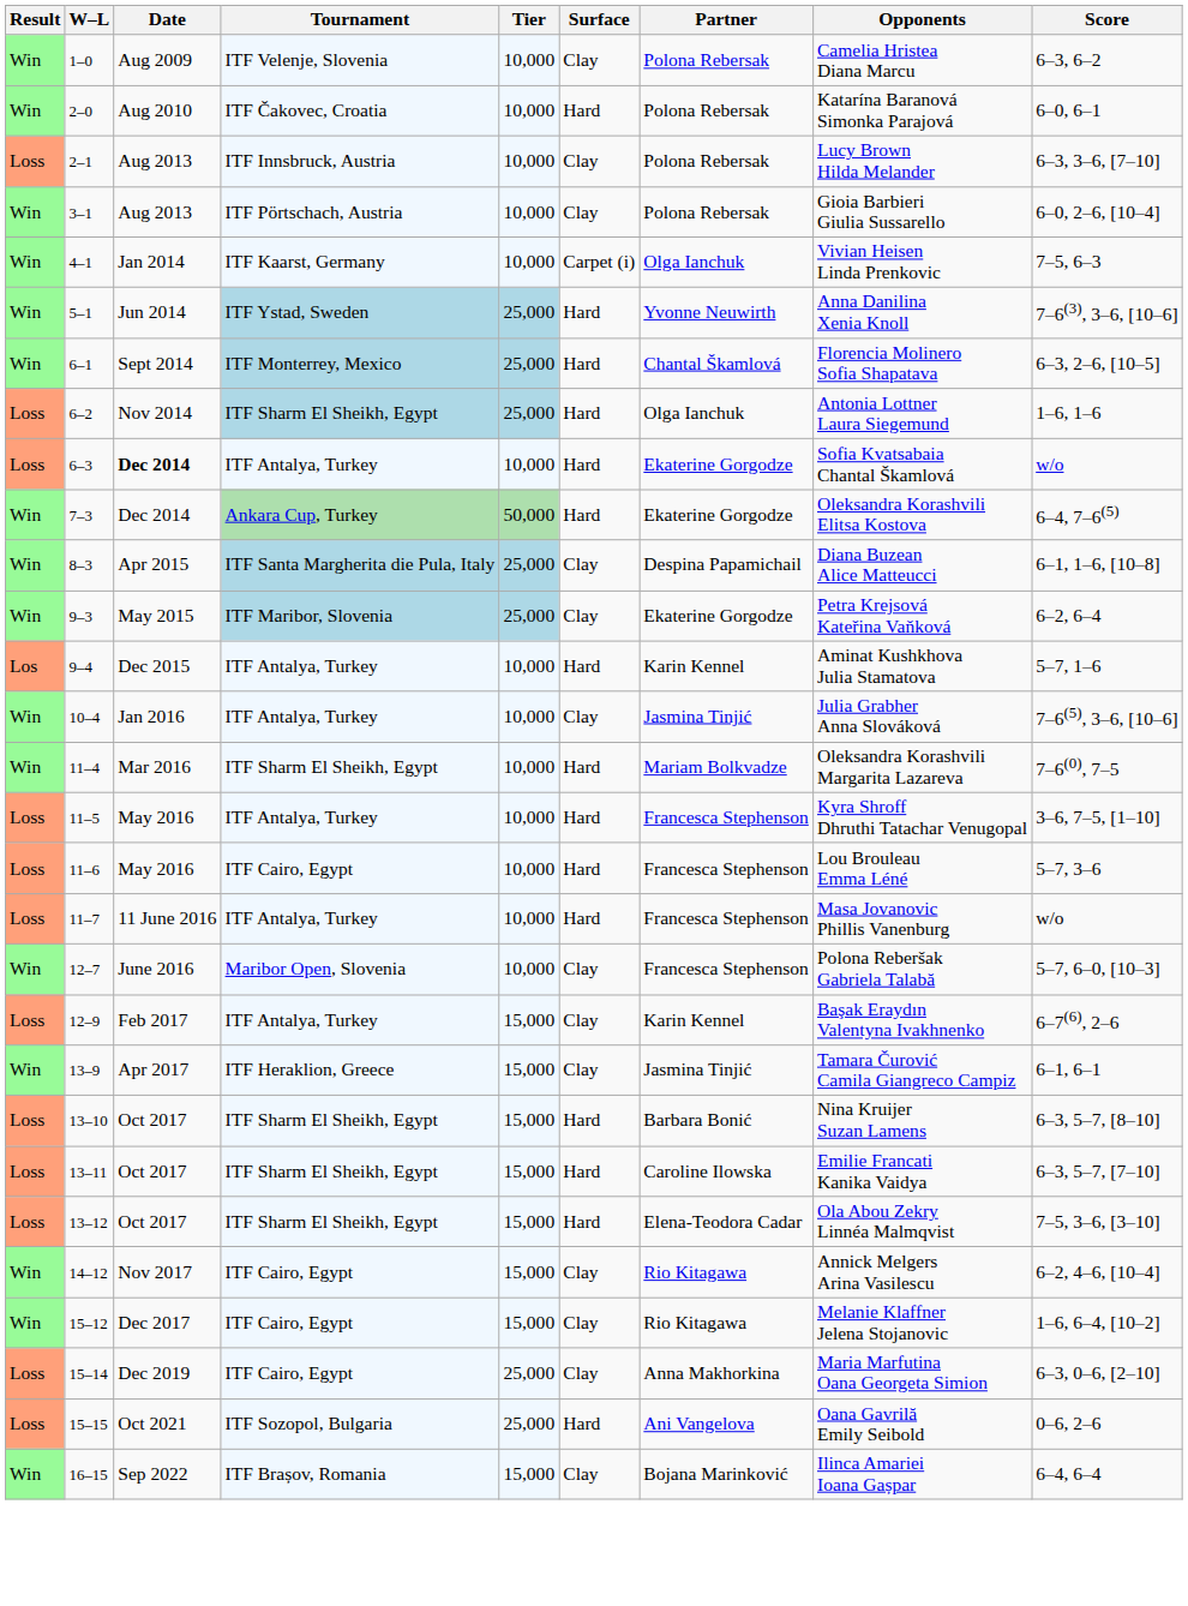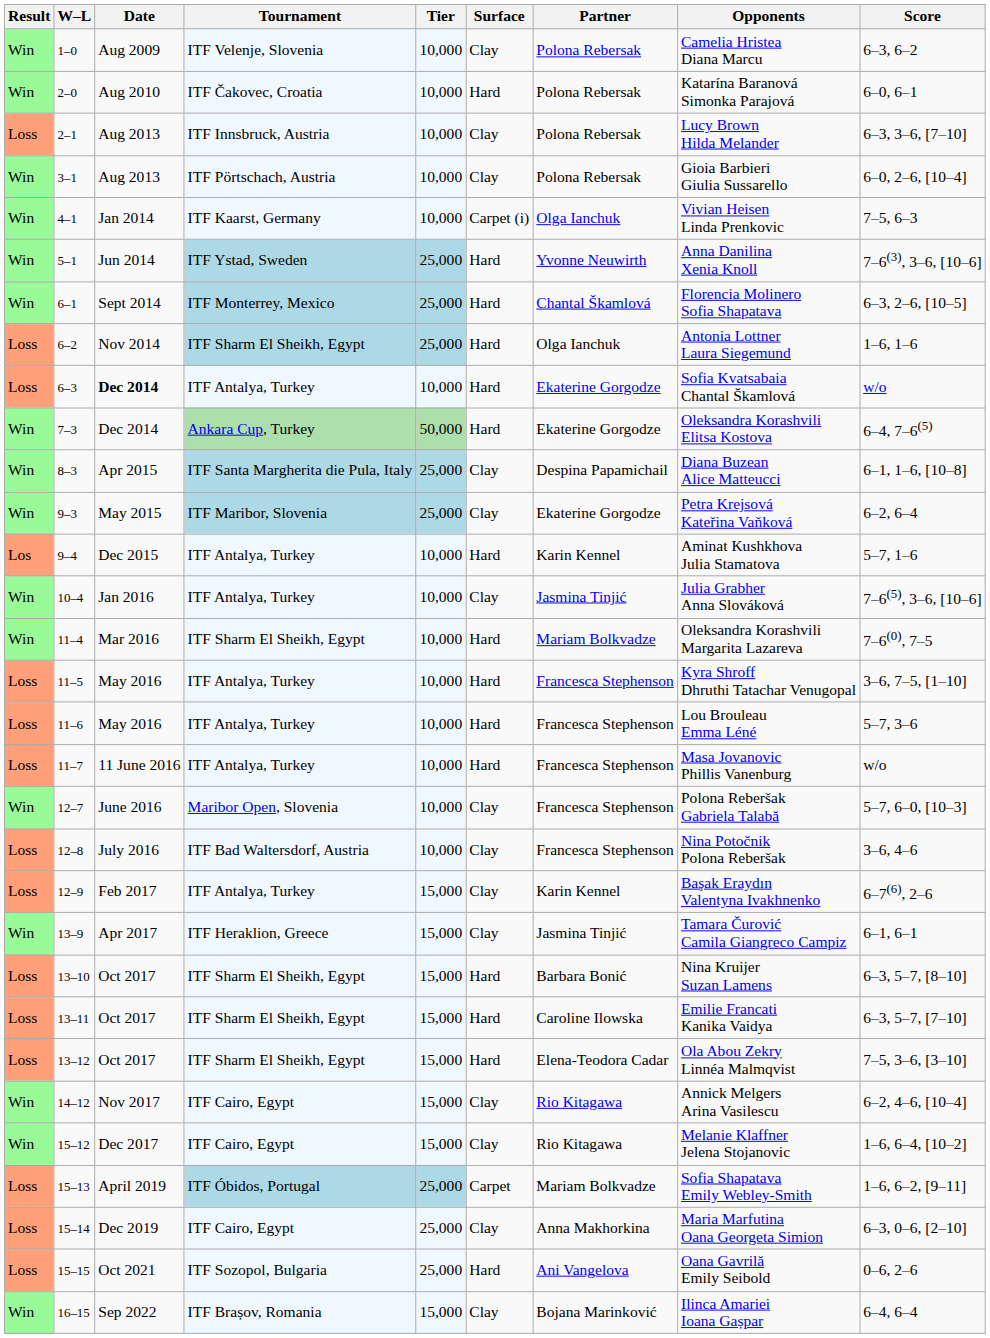 <table class="sortable wikitable">
 <tr>
 <th>Result</th>
 <th class="unsortable">W–L</th>
 <th>Date</th>
 <th>Tournament</th>
 <th>Tier</th>
 <th>Surface</th>
 <th>Partner</th>
 <th>Opponents</th>
 <th class="unsortable">Score</th>
 </tr>
 <tr>
 <td style="background:#98fb98;">Win</td>
 <td><small>1–0</small></td>
 <td>Aug 2009</td>
 <td style="background:#f0f8ff;">ITF Velenje, Slovenia</td>
 <td style="background:#f0f8ff;">10,000</td>
 <td>Clay</td>
 <td> <a href='#'>Polona Rebersak</a></td>
 <td> <a href='#'>Camelia Hristea</a> <br>  Diana Marcu</td>
 <td>6–3, 6–2</td>
 </tr>
 <tr>
 <td style="background:#98fb98;">Win</td>
 <td><small>2–0</small></td>
 <td>Aug 2010</td>
 <td style="background:#f0f8ff;">ITF Čakovec, Croatia</td>
 <td style="background:#f0f8ff;">10,000</td>
 <td>Hard</td>
 <td> Polona Rebersak</td>
 <td> Katarína Baranová <br>  Simonka Parajová</td>
 <td>6–0, 6–1</td>
 </tr>
 <tr>
 <td style="background:#ffa07a;">Loss</td>
 <td><small>2–1</small></td>
 <td>Aug 2013</td>
 <td style="background:#f0f8ff;">ITF Innsbruck, Austria</td>
 <td style="background:#f0f8ff;">10,000</td>
 <td>Clay</td>
 <td> Polona Rebersak</td>
 <td> <a href='#'>Lucy Brown</a> <br>  <a href='#'>Hilda Melander</a></td>
 <td>6–3, 3–6, [7–10]</td>
 </tr>
 <tr>
 <td style="background:#98fb98;">Win</td>
 <td><small>3–1</small></td>
 <td>Aug 2013</td>
 <td style="background:#f0f8ff;">ITF Pörtschach, Austria</td>
 <td style="background:#f0f8ff;">10,000</td>
 <td>Clay</td>
 <td> Polona Rebersak</td>
 <td> Gioia Barbieri <br>  Giulia Sussarello</td>
 <td>6–0, 2–6, [10–4]</td>
 </tr>
 <tr>
 <td style="background:#98fb98;">Win</td>
 <td><small>4–1</small></td>
 <td>Jan 2014</td>
 <td style="background:#f0f8ff;">ITF Kaarst, Germany</td>
 <td style="background:#f0f8ff;">10,000</td>
 <td>Carpet (i)</td>
 <td> <a href='#'>Olga Ianchuk</a></td>
 <td> <a href='#'>Vivian Heisen</a> <br>  Linda Prenkovic</td>
 <td>7–5, 6–3</td>
 </tr>
 <tr>
 <td style="background:#98fb98;">Win</td>
 <td><small>5–1</small></td>
 <td>Jun 2014</td>
 <td style="background:lightblue;">ITF Ystad, Sweden</td>
 <td style="background:lightblue;">25,000</td>
 <td>Hard</td>
 <td> <a href='#'>Yvonne Neuwirth</a></td>
 <td> <a href='#'>Anna Danilina</a> <br>  <a href='#'>Xenia Knoll</a></td>
 <td>7–6<sup>(3)</sup>, 3–6, [10–6]</td>
 </tr>
 <tr>
 <td style="background:#98fb98;">Win</td>
 <td><small>6–1</small></td>
 <td>Sept 2014</td>
 <td style="background:lightblue;">ITF Monterrey, Mexico</td>
 <td style="background:lightblue;">25,000</td>
 <td>Hard</td>
 <td> <a href='#'>Chantal Škamlová</a></td>
 <td> <a href='#'>Florencia Molinero</a> <br>  <a href='#'>Sofia Shapatava</a></td>
 <td>6–3, 2–6, [10–5]</td>
 </tr>
 <tr>
 <td style="background:#ffa07a;">Loss</td>
 <td><small>6–2</small></td>
 <td>Nov 2014</td>
 <td style="background:lightblue;">ITF Sharm El Sheikh, Egypt</td>
 <td style="background:lightblue;">25,000</td>
 <td>Hard</td>
 <td> Olga Ianchuk</td>
 <td> <a href='#'>Antonia Lottner</a> <br>  <a href='#'>Laura Siegemund</a></td>
 <td>1–6, 1–6</td>
 </tr>
 <tr>
 <td style="background:#ffa07a;">Loss</td>
 <td><small>6–3</small></td>
 <td><strong>Dec 2014</strong></td>
 <td style="background:#f0f8ff;">ITF Antalya, Turkey</td>
 <td style="background:#f0f8ff;">10,000</td>
 <td>Hard</td>
 <td> <a href='#'>Ekaterine Gorgodze</a></td>
 <td> <a href='#'>Sofia Kvatsabaia</a> <br>  Chantal Škamlová</td>
 <td><a href='#'>w/o</a></td>
 </tr>
 <tr>
 <td style="background:#98fb98;">Win</td>
 <td><small>7–3</small></td>
 <td>Dec 2014</td>
 <td style="background:#addfad;"><a href='#'>Ankara Cup</a>, Turkey</td>
 <td style="background:#addfad;">50,000</td>
 <td>Hard</td>
 <td> Ekaterine Gorgodze</td>
 <td> <a href='#'>Oleksandra Korashvili</a> <br>  <a href='#'>Elitsa Kostova</a></td>
 <td>6–4, 7–6<sup>(5)</sup></td>
 </tr>
 <tr>
 <td style="background:#98fb98;">Win</td>
 <td><small>8–3</small></td>
 <td>Apr 2015</td>
 <td style="background:lightblue;">ITF Santa Margherita die Pula, Italy</td>
 <td style="background:lightblue;">25,000</td>
 <td>Clay</td>
 <td> Despina Papamichail</td>
 <td> <a href='#'>Diana Buzean</a> <br>  <a href='#'>Alice Matteucci</a></td>
 <td>6–1, 1–6, [10–8]</td>
 </tr>
 <tr>
 <td style="background:#98fb98;">Win</td>
 <td><small>9–3</small></td>
 <td>May 2015</td>
 <td style="background:lightblue;">ITF Maribor, Slovenia</td>
 <td style="background:lightblue;">25,000</td>
 <td>Clay</td>
 <td> Ekaterine Gorgodze</td>
 <td> <a href='#'>Petra Krejsová</a> <br>  <a href='#'>Kateřina Vaňková</a></td>
 <td>6–2, 6–4</td>
 </tr>
 <tr>
 <td style="background:#ffa07a;">Los</td>
 <td><small>9–4</small></td>
 <td>Dec 2015</td>
 <td style="background:#f0f8ff;">ITF Antalya, Turkey</td>
 <td style="background:#f0f8ff;">10,000</td>
 <td>Hard</td>
 <td> Karin Kennel</td>
 <td> Aminat Kushkhova <br>  Julia Stamatova</td>
 <td>5–7, 1–6</td>
 </tr>
 <tr>
 <td style="background:#98fb98;">Win</td>
 <td><small>10–4</small></td>
 <td>Jan 2016</td>
 <td style="background:#f0f8ff;">ITF Antalya, Turkey</td>
 <td style="background:#f0f8ff;">10,000</td>
 <td>Clay</td>
 <td> <a href='#'>Jasmina Tinjić</a></td>
 <td> <a href='#'>Julia Grabher</a> <br>  Anna Slováková</td>
 <td>7–6<sup>(5)</sup>, 3–6, [10–6]</td>
 </tr>
 <tr>
 <td style="background:#98fb98;">Win</td>
 <td><small>11–4</small></td>
 <td>Mar 2016</td>
 <td style="background:#f0f8ff;">ITF Sharm El Sheikh, Egypt</td>
 <td style="background:#f0f8ff;">10,000</td>
 <td>Hard</td>
 <td> <a href='#'>Mariam Bolkvadze</a></td>
 <td> Oleksandra Korashvili <br>  Margarita Lazareva</td>
 <td>7–6<sup>(0)</sup>, 7–5</td>
 </tr>
 <tr>
 <td style="background:#ffa07a;">Loss</td>
 <td><small>11–5</small></td>
 <td>May 2016</td>
 <td style="background:#f0f8ff;">ITF Antalya, Turkey</td>
 <td style="background:#f0f8ff;">10,000</td>
 <td>Hard</td>
 <td> <a href='#'>Francesca Stephenson</a></td>
 <td> <a href='#'>Kyra Shroff</a> <br>  Dhruthi Tatachar Venugopal</td>
 <td>3–6, 7–5, [1–10]</td>
 </tr>
 <tr>
 <td style="background:#ffa07a;">Loss</td>
 <td><small>11–6</small></td>
 <td>May 2016</td>
-<td style="background:#f0f8ff;">ITF Cairo, Egypt</td>
+<td style="background:#f0f8ff;">ITF Antalya, Turkey</td>
 <td style="background:#f0f8ff;">10,000</td>
 <td>Hard</td>
 <td> Francesca Stephenson</td>
 <td> Lou Brouleau <br>  <a href='#'>Emma Léné</a></td>
 <td>5–7, 3–6</td>
 </tr>
 <tr>
 <td style="background:#ffa07a;">Loss</td>
 <td><small>11–7</small></td>
 <td>11 June 2016</td>
 <td style="background:#f0f8ff;">ITF Antalya, Turkey</td>
 <td style="background:#f0f8ff;">10,000</td>
 <td>Hard</td>
 <td> Francesca Stephenson</td>
 <td> <a href='#'>Masa Jovanovic</a> <br>  Phillis Vanenburg</td>
 <td>w/o</td>
 </tr>
 <tr>
 <td style="background:#98fb98;">Win</td>
 <td><small>12–7</small></td>
 <td>June 2016</td>
 <td style="background:#f0f8ff;"><a href='#'>Maribor Open</a>, Slovenia</td>
 <td style="background:#f0f8ff;">10,000</td>
 <td>Clay</td>
 <td> Francesca Stephenson</td>
 <td> Polona Reberšak <br>  <a href='#'>Gabriela Talabă</a></td>
 <td>5–7, 6–0, [10–3]</td>
+</tr>
+<tr>
+<td style="background:#ffa07a;">Loss</td>
+<td><small>12–8</small></td>
+<td>July 2016</td>
+<td style="background:#f0f8ff;">ITF Bad Waltersdorf, Austria</td>
+<td style="background:#f0f8ff;">10,000</td>
+<td>Clay</td>
+<td> Francesca Stephenson</td>
+<td> <a href='#'>Nina Potočnik</a> <br>  Polona Reberšak</td>
+<td>3–6, 4–6</td>
 </tr>
 <tr>
 <td style="background:#ffa07a;">Loss</td>
 <td><small>12–9</small></td>
 <td>Feb 2017</td>
 <td style="background:#f0f8ff;">ITF Antalya, Turkey</td>
 <td style="background:#f0f8ff;">15,000</td>
 <td>Clay</td>
 <td> Karin Kennel</td>
 <td> <a href='#'>Başak Eraydın</a> <br>  <a href='#'>Valentyna Ivakhnenko</a></td>
 <td>6–7<sup>(6)</sup>, 2–6</td>
 </tr>
 <tr>
 <td style="background:#98fb98;">Win</td>
 <td><small>13–9</small></td>
 <td>Apr 2017</td>
 <td style="background:#f0f8ff;">ITF Heraklion, Greece</td>
 <td style="background:#f0f8ff;">15,000</td>
 <td>Clay</td>
 <td> Jasmina Tinjić</td>
 <td> <a href='#'>Tamara Čurović</a> <br>  <a href='#'>Camila Giangreco Campiz</a></td>
 <td>6–1, 6–1</td>
 </tr>
 <tr>
 <td style="background:#ffa07a;">Loss</td>
 <td><small>13–10</small></td>
 <td>Oct 2017</td>
 <td style="background:#f0f8ff;">ITF Sharm El Sheikh, Egypt</td>
 <td style="background:#f0f8ff;">15,000</td>
 <td>Hard</td>
 <td> Barbara Bonić</td>
 <td> Nina Kruijer <br>  <a href='#'>Suzan Lamens</a></td>
 <td>6–3, 5–7, [8–10]</td>
 </tr>
 <tr>
 <td style="background:#ffa07a;">Loss</td>
 <td><small>13–11</small></td>
 <td>Oct 2017</td>
 <td style="background:#f0f8ff;">ITF Sharm El Sheikh, Egypt</td>
 <td style="background:#f0f8ff;">15,000</td>
 <td>Hard</td>
 <td> Caroline Ilowska</td>
 <td> <a href='#'>Emilie Francati</a> <br>  Kanika Vaidya</td>
 <td>6–3, 5–7, [7–10]</td>
 </tr>
 <tr>
 <td style="background:#ffa07a;">Loss</td>
 <td><small>13–12</small></td>
 <td>Oct 2017</td>
 <td style="background:#f0f8ff;">ITF Sharm El Sheikh, Egypt</td>
 <td style="background:#f0f8ff;">15,000</td>
 <td>Hard</td>
 <td> Elena-Teodora Cadar</td>
 <td> <a href='#'>Ola Abou Zekry</a> <br>  Linnéa Malmqvist</td>
 <td>7–5, 3–6, [3–10]</td>
 </tr>
 <tr>
 <td style="background:#98fb98;">Win</td>
 <td><small>14–12</small></td>
 <td>Nov 2017</td>
 <td style="background:#f0f8ff;">ITF Cairo, Egypt</td>
 <td style="background:#f0f8ff;">15,000</td>
 <td>Clay</td>
 <td> <a href='#'>Rio Kitagawa</a></td>
 <td> Annick Melgers <br>  Arina Vasilescu</td>
 <td>6–2, 4–6, [10–4]</td>
 </tr>
 <tr>
 <td style="background:#98fb98;">Win</td>
 <td><small>15–12</small></td>
 <td>Dec 2017</td>
 <td style="background:#f0f8ff;">ITF Cairo, Egypt</td>
 <td style="background:#f0f8ff;">15,000</td>
 <td>Clay</td>
 <td> Rio Kitagawa</td>
 <td> <a href='#'>Melanie Klaffner</a> <br>  Jelena Stojanovic</td>
 <td>1–6, 6–4, [10–2]</td>
 </tr>
 <tr>
 <td style="background:#ffa07a;">Loss</td>
+<td><small>15–13</small></td>
+<td>April 2019</td>
+<td style="background:lightblue;">ITF Óbidos, Portugal</td>
+<td style="background:lightblue;">25,000</td>
+<td>Carpet</td>
+<td> Mariam Bolkvadze</td>
+<td> <a href='#'>Sofia Shapatava</a> <br>  <a href='#'>Emily Webley-Smith</a></td>
+<td>1–6, 6–2, [9–11]</td>
+</tr>
+<tr>
+<td style="background:#ffa07a;">Loss</td>
 <td><small>15–14</small></td>
 <td>Dec 2019</td>
 <td style="background:#f0f8ff;">ITF Cairo, Egypt</td>
 <td style="background:#f0f8ff;">25,000</td>
 <td>Clay</td>
 <td> Anna Makhorkina</td>
 <td> <a href='#'>Maria Marfutina</a> <br>  <a href='#'>Oana Georgeta Simion</a></td>
 <td>6–3, 0–6, [2–10]</td>
 </tr>
 <tr>
 <td style="background:#ffa07a;">Loss</td>
 <td><small>15–15</small></td>
 <td>Oct 2021</td>
 <td style="background:#f0f8ff;">ITF Sozopol, Bulgaria</td>
 <td style="background:#f0f8ff;">25,000</td>
 <td>Hard</td>
 <td> <a href='#'>Ani Vangelova</a></td>
 <td> <a href='#'>Oana Gavrilă</a> <br>  Emily Seibold</td>
 <td>0–6, 2–6</td>
 </tr>
 <tr>
 <td style="background:#98fb98;">Win</td>
 <td><small>16–15</small></td>
 <td>Sep 2022</td>
 <td style="background:#f0f8ff;">ITF Brașov, Romania</td>
 <td style="background:#f0f8ff;">15,000</td>
 <td>Clay</td>
 <td> Bojana Marinković</td>
 <td> <a href='#'>Ilinca Amariei</a> <br>  <a href='#'>Ioana Gașpar</a></td>
 <td>6–4, 6–4</td>
 </tr>
 </table>
